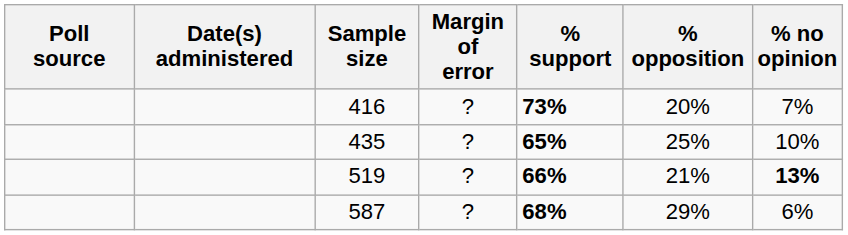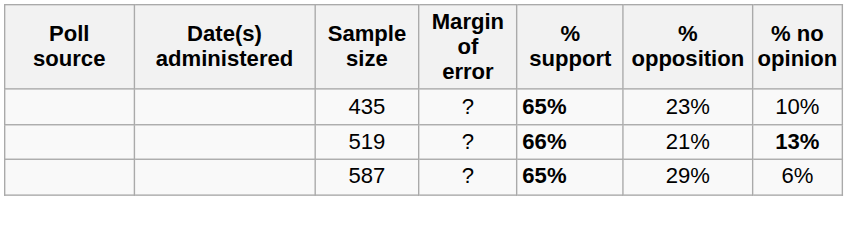 <table class="wikitable">
 <tr style="text-align:right;">
 <th style="width:190px;">Poll source</th>
 <th style="width:200px;">Date(s)<br>administered</th>
 <th style="width:100px;">Sample<br>size</th>
 <th style="width:100px;">Margin of<br>error</th>
 <th style="width:100px;">% support</th>
 <th style="width:100px;">% opposition</th>
 <th style="width:40px;">% no opinion</th>
 </tr>
 <tr>
 <td></td>
 <td align=center></td>
-<td align=center>416</td>
-<td align=center>?</td>
-<td><strong>73%</strong></td>
-<td align=center>20%</td>
-<td align=center>7%</td>
-</tr>
-<tr>
-<td></td>
-<td align=center></td>
 <td align=center>435</td>
 <td align=center>?</td>
 <td><strong>65%</strong></td>
-<td align=center>25%</td>
+<td align=center>23%</td>
 <td align=center>10%</td>
 </tr>
 <tr>
 <td></td>
 <td align=center></td>
 <td align=center>519</td>
 <td align=center>?</td>
 <td><strong>66%</strong></td>
 <td align=center>21%</td>
 <td align=center><strong>13%</strong></td>
 </tr>
 <tr>
 <td></td>
 <td align=center></td>
 <td align=center>587</td>
 <td align=center>?</td>
-<td><strong>68%</strong></td>
+<td><strong>65%</strong></td>
 <td align=center>29%</td>
 <td align=center>6%</td>
 </tr>
 </table>
